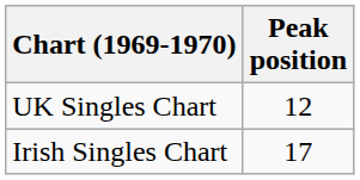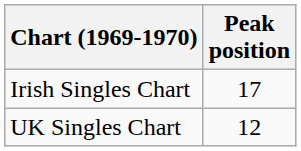 <table class="wikitable">
 <tr>
 <th align="left">Chart (1969-1970)</th>
 <th style="text-align:center;">Peak<br>position</th>
 </tr>
 <tr>
+<td align="left">Irish Singles Chart</td>
+<td style="text-align:center;">17</td>
+</tr>
+<tr>
 <td align="left">UK Singles Chart</td>
 <td style="text-align:center;">12</td>
 </tr>
-<tr>
-<td align="left">Irish Singles Chart</td>
-<td style="text-align:center;">17</td>
-</tr>
 </table>
